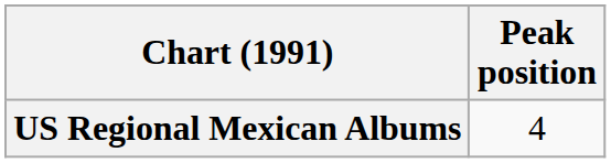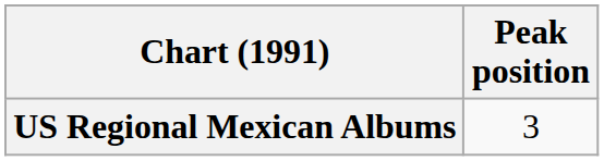 <table class="wikitable plainrowheaders">
 <tr>
 <th scope="col">Chart (1991)</th>
 <th scope="col">Peak<br>position</th>
 </tr>
 <tr>
 <th scope=row>US Regional Mexican Albums</th>
-<td style="text-align: center; ">4</td>
+<td style="text-align: center; ">3</td>
 </tr>
 </table>
